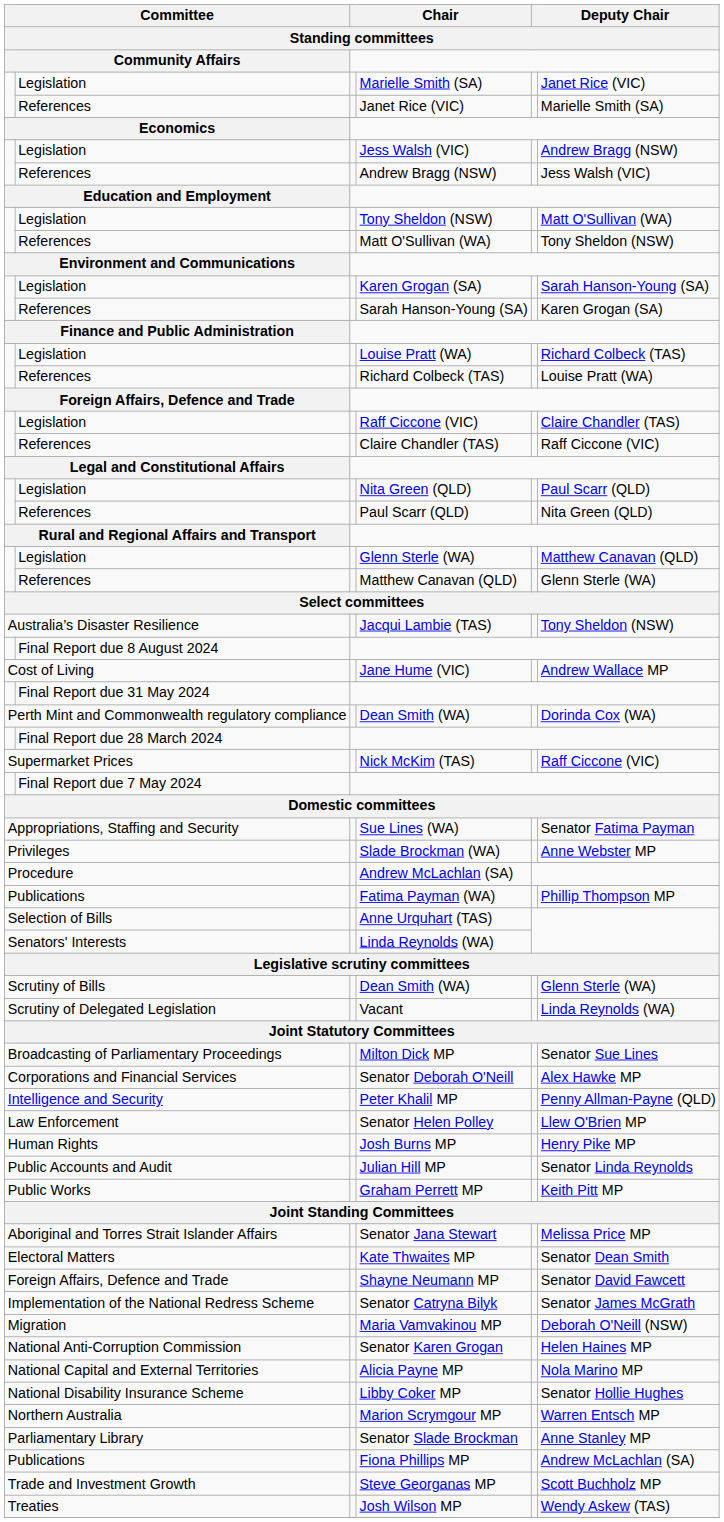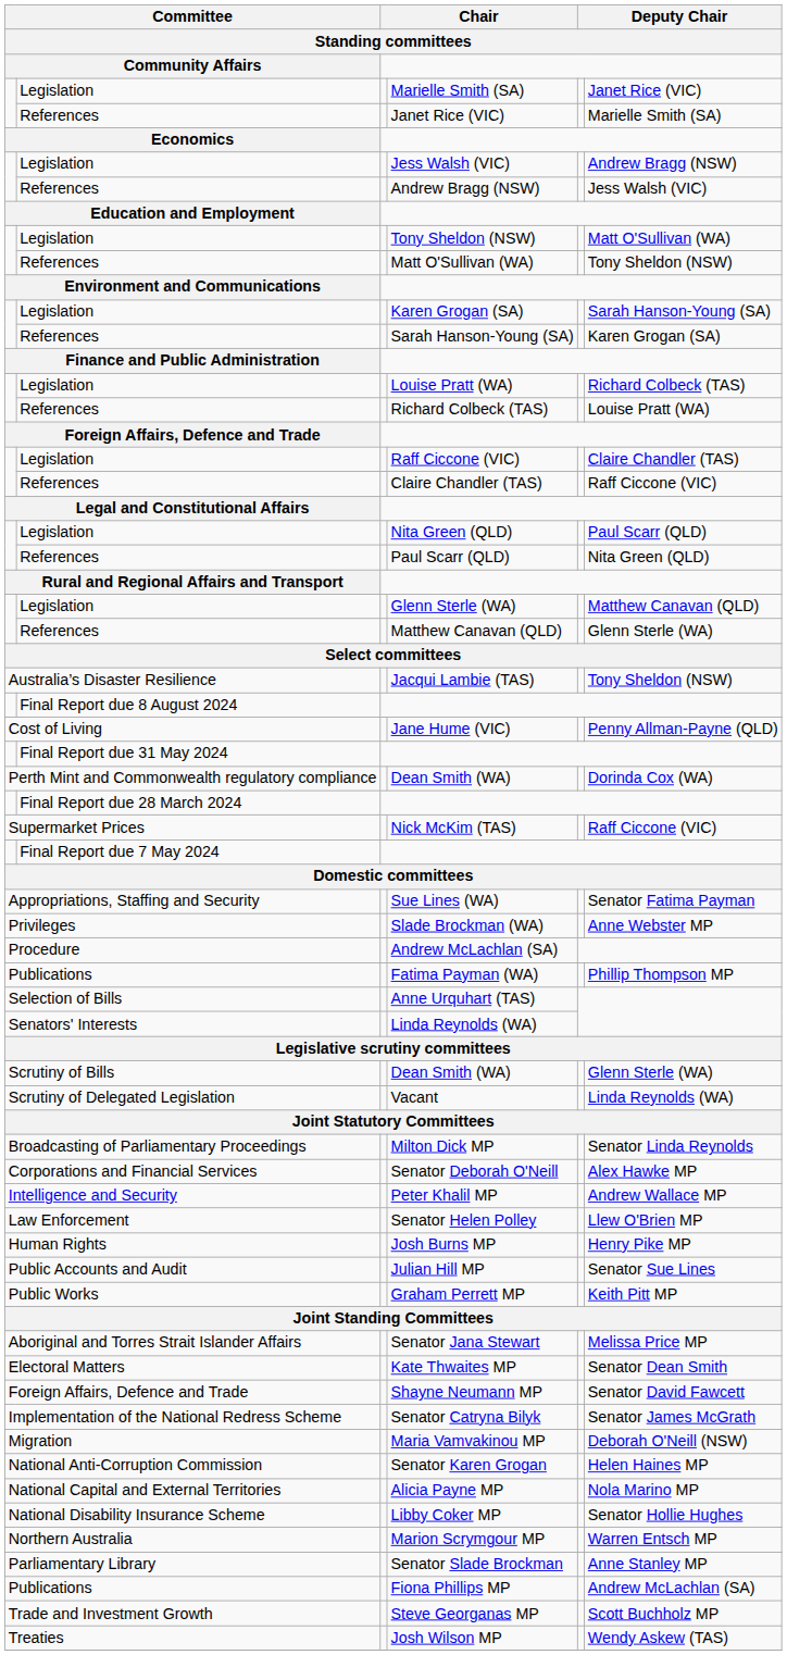 <table class="wikitable">
 <tr>
 <th colspan=2>Committee</th>
 <th colspan=2>Chair</th>
 <th colspan=2>Deputy Chair</th>
 </tr>
 <tr>
 <th colspan=6>Standing committees</th>
 </tr>
 <tr>
 <th colspan=2>Community Affairs</th>
 </tr>
 <tr>
 <td Rowspan=2></td>
 <td>Legislation</td>
 <td></td>
 <td><a href='#'>Marielle Smith</a> (SA)</td>
 <td></td>
 <td><a href='#'>Janet Rice</a> (VIC)</td>
 </tr>
 <tr>
 <td>References</td>
 <td></td>
 <td>Janet Rice (VIC)</td>
 <td></td>
 <td>Marielle Smith (SA)</td>
 </tr>
 <tr>
 <th colspan=2>Economics</th>
 </tr>
 <tr>
 <td Rowspan=2></td>
 <td>Legislation</td>
 <td></td>
 <td><a href='#'>Jess Walsh</a> (VIC)</td>
 <td></td>
 <td><a href='#'>Andrew Bragg</a> (NSW)</td>
 </tr>
 <tr>
 <td>References</td>
 <td></td>
 <td>Andrew Bragg (NSW)</td>
 <td></td>
 <td>Jess Walsh (VIC)</td>
 </tr>
 <tr>
 <th colspan=2>Education and Employment</th>
 </tr>
 <tr>
 <td Rowspan=2></td>
 <td>Legislation</td>
 <td></td>
 <td><a href='#'>Tony Sheldon</a> (NSW)</td>
 <td></td>
 <td><a href='#'>Matt O'Sullivan</a> (WA)</td>
 </tr>
 <tr>
 <td>References</td>
 <td></td>
 <td>Matt O'Sullivan (WA)</td>
 <td></td>
 <td>Tony Sheldon (NSW)</td>
 </tr>
 <tr>
 <th colspan=2>Environment and Communications</th>
 </tr>
 <tr>
 <td Rowspan=2></td>
 <td>Legislation</td>
 <td></td>
 <td><a href='#'>Karen Grogan</a> (SA)</td>
 <td></td>
 <td><a href='#'>Sarah Hanson-Young</a> (SA)</td>
 </tr>
 <tr>
 <td>References</td>
 <td></td>
 <td>Sarah Hanson-Young (SA)</td>
 <td></td>
 <td>Karen Grogan (SA)</td>
 </tr>
 <tr>
 <th colspan=2>Finance and Public Administration</th>
 </tr>
 <tr>
 <td Rowspan=2></td>
 <td>Legislation</td>
 <td></td>
 <td><a href='#'>Louise Pratt</a> (WA)</td>
 <td></td>
 <td><a href='#'>Richard Colbeck</a> (TAS)</td>
 </tr>
 <tr>
 <td>References</td>
 <td></td>
 <td>Richard Colbeck (TAS)</td>
 <td></td>
 <td>Louise Pratt (WA)</td>
 </tr>
 <tr>
 <th colspan=2>Foreign Affairs, Defence and Trade</th>
 </tr>
 <tr>
 <td Rowspan=2></td>
 <td>Legislation</td>
 <td></td>
 <td><a href='#'>Raff Ciccone</a> (VIC)</td>
 <td></td>
 <td><a href='#'>Claire Chandler</a> (TAS)</td>
 </tr>
 <tr>
 <td>References</td>
 <td></td>
 <td>Claire Chandler (TAS)</td>
 <td></td>
 <td>Raff Ciccone (VIC)</td>
 </tr>
 <tr>
 <th colspan=2>Legal and Constitutional Affairs</th>
 </tr>
 <tr>
 <td Rowspan=2></td>
 <td>Legislation</td>
 <td></td>
 <td><a href='#'>Nita Green</a> (QLD)</td>
 <td></td>
 <td><a href='#'>Paul Scarr</a> (QLD)</td>
 </tr>
 <tr>
 <td>References</td>
 <td></td>
 <td>Paul Scarr (QLD)</td>
 <td></td>
 <td>Nita Green (QLD)</td>
 </tr>
 <tr>
 <th colspan=2>Rural and Regional Affairs and Transport</th>
 </tr>
 <tr>
 <td Rowspan=2></td>
 <td>Legislation</td>
 <td></td>
 <td><a href='#'>Glenn Sterle</a> (WA)</td>
 <td></td>
 <td><a href='#'>Matthew Canavan</a> (QLD)</td>
 </tr>
 <tr>
 <td>References</td>
 <td></td>
 <td>Matthew Canavan (QLD)</td>
 <td></td>
 <td>Glenn Sterle (WA)</td>
 </tr>
 <tr>
 <th colspan=6>Select committees</th>
 </tr>
 <tr>
 <td colspan=2>Australia’s Disaster Resilience</td>
 <td></td>
 <td><a href='#'>Jacqui Lambie</a> (TAS)</td>
 <td></td>
 <td><a href='#'>Tony Sheldon</a> (NSW)</td>
 </tr>
 <tr>
 <td></td>
 <td>Final Report due 8 August 2024</td>
 </tr>
 <tr>
 <td colspan=2>Cost of Living</td>
 <td></td>
 <td><a href='#'>Jane Hume</a> (VIC)</td>
 <td></td>
-<td><a href='#'>Andrew Wallace</a> MP</td>
+<td><a href='#'>Penny Allman-Payne</a> (QLD)</td>
 </tr>
 <tr>
 <td></td>
 <td>Final Report due 31 May 2024</td>
 </tr>
 <tr>
 <td colspan=2>Perth Mint and Commonwealth regulatory compliance</td>
 <td></td>
 <td><a href='#'>Dean Smith</a> (WA)</td>
 <td></td>
 <td><a href='#'>Dorinda Cox</a> (WA)</td>
 </tr>
 <tr>
 <td></td>
 <td>Final Report due 28 March 2024</td>
 </tr>
 <tr>
 <td colspan=2>Supermarket Prices</td>
 <td></td>
 <td><a href='#'>Nick McKim</a> (TAS)</td>
 <td></td>
 <td><a href='#'>Raff Ciccone</a> (VIC)</td>
 </tr>
 <tr>
 <td></td>
 <td>Final Report due 7 May 2024</td>
 </tr>
 <tr>
 <th colspan=6>Domestic committees</th>
 </tr>
 <tr>
 <td colspan=2>Appropriations, Staffing and Security</td>
 <td></td>
 <td><a href='#'>Sue Lines</a> (WA)</td>
 <td></td>
 <td>Senator <a href='#'>Fatima Payman</a></td>
 </tr>
 <tr>
 <td colspan=2>Privileges</td>
 <td></td>
 <td><a href='#'>Slade Brockman</a> (WA)</td>
 <td></td>
 <td><a href='#'>Anne Webster</a> MP</td>
 </tr>
 <tr>
 <td colspan=2>Procedure</td>
 <td></td>
 <td><a href='#'>Andrew McLachlan</a> (SA)</td>
 </tr>
 <tr>
 <td colspan=2>Publications</td>
 <td></td>
 <td><a href='#'>Fatima Payman</a> (WA)</td>
 <td></td>
 <td><a href='#'>Phillip Thompson</a> MP</td>
 </tr>
 <tr>
 <td colspan=2>Selection of Bills</td>
 <td></td>
 <td><a href='#'>Anne Urquhart</a> (TAS)</td>
 </tr>
 <tr>
 <td colspan=2>Senators' Interests</td>
 <td></td>
 <td><a href='#'>Linda Reynolds</a> (WA)</td>
 </tr>
 <tr>
 <th colspan=6>Legislative scrutiny committees</th>
 </tr>
 <tr>
 <td colspan=2>Scrutiny of Bills</td>
 <td></td>
 <td><a href='#'>Dean Smith</a> (WA)</td>
 <td></td>
 <td><a href='#'>Glenn Sterle</a> (WA)</td>
 </tr>
 <tr>
 <td colspan=2>Scrutiny of Delegated Legislation</td>
 <td></td>
 <td>Vacant</td>
 <td></td>
 <td><a href='#'>Linda Reynolds</a> (WA)</td>
 </tr>
 <tr>
 <th colspan=6>Joint Statutory Committees</th>
 </tr>
 <tr>
 <td colspan=2>Broadcasting of Parliamentary Proceedings</td>
 <td></td>
 <td><a href='#'>Milton Dick</a> MP</td>
 <td></td>
-<td>Senator <a href='#'>Sue Lines</a></td>
+<td>Senator <a href='#'>Linda Reynolds</a></td>
 </tr>
 <tr>
 <td colspan=2>Corporations and Financial Services</td>
 <td></td>
 <td>Senator <a href='#'>Deborah O'Neill</a></td>
 <td></td>
 <td><a href='#'>Alex Hawke</a> MP</td>
 </tr>
 <tr>
 <td colspan=2><a href='#'>Intelligence and Security</a></td>
 <td></td>
 <td><a href='#'>Peter Khalil</a> MP</td>
 <td></td>
-<td><a href='#'>Penny Allman-Payne</a> (QLD)</td>
+<td><a href='#'>Andrew Wallace</a> MP</td>
 </tr>
 <tr>
 <td colspan=2>Law Enforcement</td>
 <td></td>
 <td>Senator <a href='#'>Helen Polley</a></td>
 <td></td>
 <td><a href='#'>Llew O'Brien</a> MP</td>
 </tr>
 <tr>
 <td colspan=2>Human Rights</td>
 <td></td>
 <td><a href='#'>Josh Burns</a> MP</td>
 <td></td>
 <td><a href='#'>Henry Pike</a> MP</td>
 </tr>
 <tr>
 <td colspan=2>Public Accounts and Audit</td>
 <td></td>
 <td><a href='#'>Julian Hill</a> MP</td>
 <td></td>
-<td>Senator <a href='#'>Linda Reynolds</a></td>
+<td>Senator <a href='#'>Sue Lines</a></td>
 </tr>
 <tr>
 <td colspan=2>Public Works</td>
 <td></td>
 <td><a href='#'>Graham Perrett</a> MP</td>
 <td></td>
 <td><a href='#'>Keith Pitt</a> MP</td>
 </tr>
 <tr>
 <th colspan=6>Joint Standing Committees</th>
 </tr>
 <tr>
 <td colspan=2>Aboriginal and Torres Strait Islander Affairs</td>
 <td></td>
 <td>Senator <a href='#'>Jana Stewart</a></td>
 <td></td>
 <td><a href='#'>Melissa Price</a> MP</td>
 </tr>
 <tr>
 <td colspan=2>Electoral Matters</td>
 <td></td>
 <td><a href='#'>Kate Thwaites</a> MP</td>
 <td></td>
 <td>Senator <a href='#'>Dean Smith</a></td>
 </tr>
 <tr>
 <td colspan=2>Foreign Affairs, Defence and Trade</td>
 <td></td>
 <td><a href='#'>Shayne Neumann</a> MP</td>
 <td></td>
 <td>Senator <a href='#'>David Fawcett</a></td>
 </tr>
 <tr>
 <td colspan=2>Implementation of the National Redress Scheme</td>
 <td></td>
 <td>Senator <a href='#'>Catryna Bilyk</a></td>
 <td></td>
 <td>Senator <a href='#'>James McGrath</a></td>
 </tr>
 <tr>
 <td colspan=2>Migration</td>
 <td></td>
 <td><a href='#'>Maria Vamvakinou</a> MP</td>
 <td></td>
 <td><a href='#'>Deborah O'Neill</a> (NSW)</td>
 </tr>
 <tr>
 <td colspan=2>National Anti-Corruption Commission</td>
 <td></td>
 <td>Senator <a href='#'>Karen Grogan</a></td>
 <td></td>
 <td><a href='#'>Helen Haines</a> MP</td>
 </tr>
 <tr>
 <td colspan=2>National Capital and External Territories</td>
 <td></td>
 <td><a href='#'>Alicia Payne</a> MP</td>
 <td></td>
 <td><a href='#'>Nola Marino</a> MP</td>
 </tr>
 <tr>
 <td colspan=2>National Disability Insurance Scheme</td>
 <td></td>
 <td><a href='#'>Libby Coker</a> MP</td>
 <td></td>
 <td>Senator <a href='#'>Hollie Hughes</a></td>
 </tr>
 <tr>
 <td colspan=2>Northern Australia</td>
 <td></td>
 <td><a href='#'>Marion Scrymgour</a> MP</td>
 <td></td>
 <td><a href='#'>Warren Entsch</a> MP</td>
 </tr>
 <tr>
 <td colspan=2>Parliamentary Library</td>
 <td></td>
 <td>Senator <a href='#'>Slade Brockman</a></td>
 <td></td>
 <td><a href='#'>Anne Stanley</a> MP</td>
 </tr>
 <tr>
 <td colspan=2>Publications</td>
 <td></td>
 <td><a href='#'>Fiona Phillips</a> MP</td>
 <td></td>
 <td><a href='#'>Andrew McLachlan</a> (SA)</td>
 </tr>
 <tr>
 <td colspan=2>Trade and Investment Growth</td>
 <td></td>
 <td><a href='#'>Steve Georganas</a> MP</td>
 <td></td>
 <td><a href='#'>Scott Buchholz</a> MP</td>
 </tr>
 <tr>
 <td colspan=2>Treaties</td>
 <td></td>
 <td><a href='#'>Josh Wilson</a> MP</td>
 <td></td>
 <td><a href='#'>Wendy Askew</a> (TAS)</td>
 </tr>
 <tr>
 </tr>
 </table>
